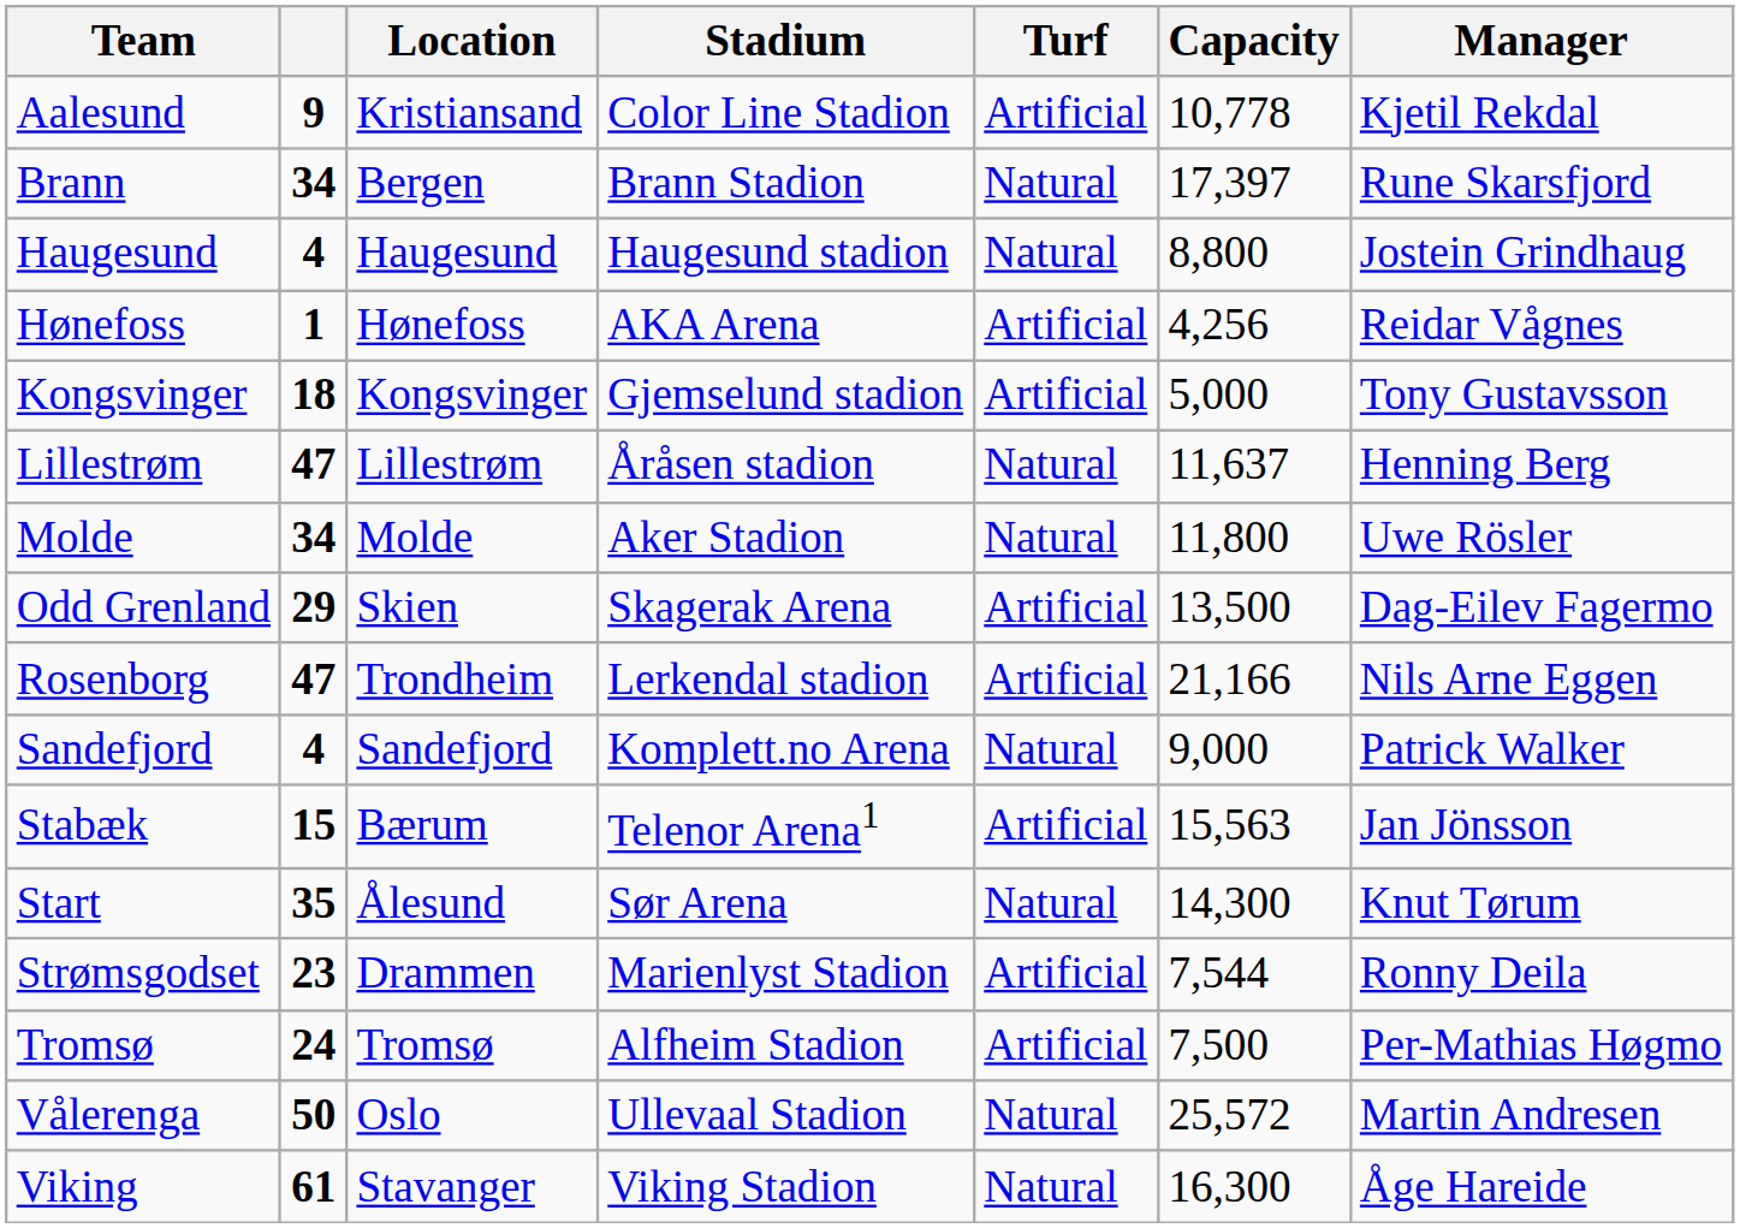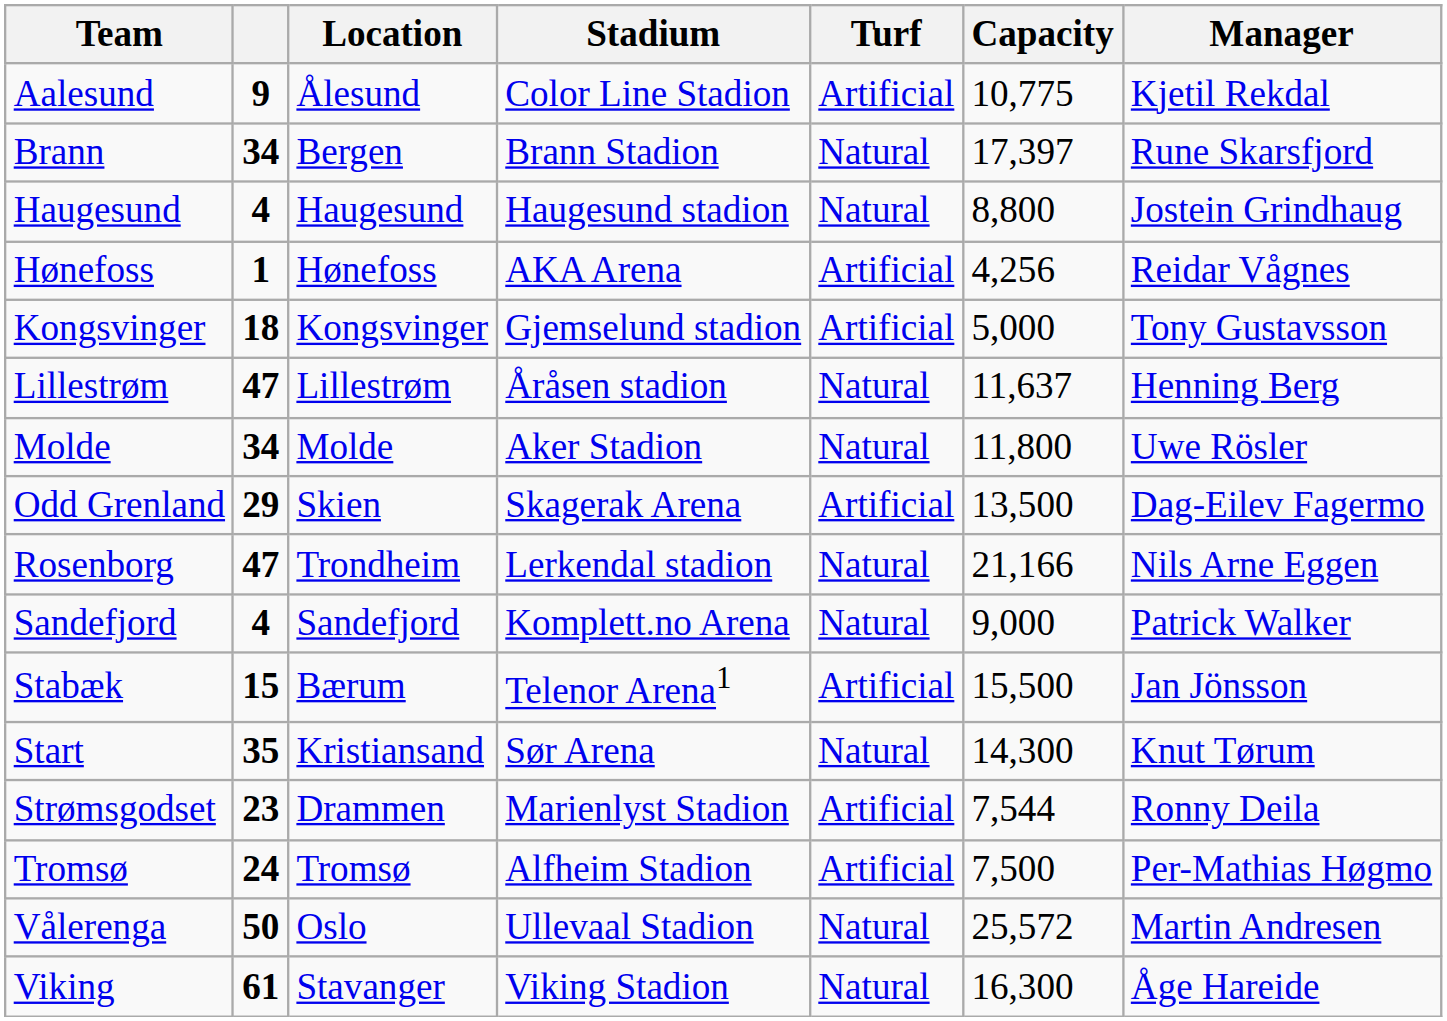 <table class="wikitable sortable" border="1">
 <tr>
 <th>Team</th>
 <th></th>
 <th>Location</th>
 <th>Stadium</th>
 <th>Turf</th>
 <th>Capacity</th>
 <th>Manager</th>
 </tr>
 <tr>
 <td><a href='#'>Aalesund</a></td>
 <td align="center"><strong>9</strong></td>
-<td><a href='#'>Kristiansand</a></td>
+<td><a href='#'>Ålesund</a></td>
 <td><a href='#'>Color Line Stadion</a></td>
 <td><a href='#'>Artificial</a></td>
-<td>10,778</td>
+<td>10,775</td>
 <td> <a href='#'>Kjetil Rekdal</a></td>
 </tr>
 <tr>
 <td><a href='#'>Brann</a></td>
 <td align="center"><strong>34</strong></td>
 <td><a href='#'>Bergen</a></td>
 <td><a href='#'>Brann Stadion</a></td>
 <td><a href='#'>Natural</a></td>
 <td>17,397</td>
 <td> <a href='#'>Rune Skarsfjord</a></td>
 </tr>
 <tr>
 <td><a href='#'>Haugesund</a></td>
 <td align="center"><strong>4</strong></td>
 <td><a href='#'>Haugesund</a></td>
 <td><a href='#'>Haugesund stadion</a></td>
 <td><a href='#'>Natural</a></td>
 <td>8,800</td>
 <td> <a href='#'>Jostein Grindhaug</a></td>
 </tr>
 <tr>
 <td><a href='#'>Hønefoss</a></td>
 <td align="center"><strong>1</strong></td>
 <td><a href='#'>Hønefoss</a></td>
 <td><a href='#'>AKA Arena</a></td>
 <td><a href='#'>Artificial</a></td>
 <td>4,256</td>
 <td> <a href='#'>Reidar Vågnes</a></td>
 </tr>
 <tr>
 <td><a href='#'>Kongsvinger</a></td>
 <td align="center"><strong>18</strong></td>
 <td><a href='#'>Kongsvinger</a></td>
 <td><a href='#'>Gjemselund stadion</a></td>
 <td><a href='#'>Artificial</a></td>
 <td>5,000</td>
 <td> <a href='#'>Tony Gustavsson</a></td>
 </tr>
 <tr>
 <td><a href='#'>Lillestrøm</a></td>
 <td align="center"><strong>47</strong></td>
 <td><a href='#'>Lillestrøm</a></td>
 <td><a href='#'>Åråsen stadion</a></td>
 <td><a href='#'>Natural</a></td>
 <td>11,637</td>
 <td> <a href='#'>Henning Berg</a></td>
 </tr>
 <tr>
 <td><a href='#'>Molde</a></td>
 <td align="center"><strong>34</strong></td>
 <td><a href='#'>Molde</a></td>
 <td><a href='#'>Aker Stadion</a></td>
 <td><a href='#'>Natural</a></td>
 <td>11,800</td>
 <td> <a href='#'>Uwe Rösler</a></td>
 </tr>
 <tr>
 <td><a href='#'>Odd Grenland</a></td>
 <td align="center"><strong>29</strong></td>
 <td><a href='#'>Skien</a></td>
 <td><a href='#'>Skagerak Arena</a></td>
 <td><a href='#'>Artificial</a></td>
 <td>13,500</td>
 <td> <a href='#'>Dag-Eilev Fagermo</a></td>
 </tr>
 <tr>
 <td><a href='#'>Rosenborg</a></td>
 <td align="center"><strong>47</strong></td>
 <td><a href='#'>Trondheim</a></td>
 <td><a href='#'>Lerkendal stadion</a></td>
-<td><a href='#'>Artificial</a></td>
+<td><a href='#'>Natural</a></td>
 <td>21,166</td>
 <td> <a href='#'>Nils Arne Eggen</a></td>
 </tr>
 <tr>
 <td><a href='#'>Sandefjord</a></td>
 <td align="center"><strong>4</strong></td>
 <td><a href='#'>Sandefjord</a></td>
 <td><a href='#'>Komplett.no Arena</a></td>
 <td><a href='#'>Natural</a></td>
 <td>9,000</td>
 <td> <a href='#'>Patrick Walker</a></td>
 </tr>
 <tr>
 <td><a href='#'>Stabæk</a></td>
 <td align="center"><strong>15</strong></td>
 <td><a href='#'>Bærum</a></td>
 <td><a href='#'>Telenor Arena</a><sup>1</sup></td>
 <td><a href='#'>Artificial</a></td>
-<td>15,563</td>
+<td>15,500</td>
 <td> <a href='#'>Jan Jönsson</a></td>
 </tr>
 <tr>
 <td><a href='#'>Start</a></td>
 <td align="center"><strong>35</strong></td>
-<td><a href='#'>Ålesund</a></td>
+<td><a href='#'>Kristiansand</a></td>
 <td><a href='#'>Sør Arena</a></td>
 <td><a href='#'>Natural</a></td>
 <td>14,300</td>
 <td> <a href='#'>Knut Tørum</a></td>
 </tr>
 <tr>
 <td><a href='#'>Strømsgodset</a></td>
 <td align="center"><strong>23</strong></td>
 <td><a href='#'>Drammen</a></td>
 <td><a href='#'>Marienlyst Stadion</a></td>
 <td><a href='#'>Artificial</a></td>
 <td>7,544</td>
 <td> <a href='#'>Ronny Deila</a></td>
 </tr>
 <tr>
 <td><a href='#'>Tromsø</a></td>
 <td align="center"><strong>24</strong></td>
 <td><a href='#'>Tromsø</a></td>
 <td><a href='#'>Alfheim Stadion</a></td>
 <td><a href='#'>Artificial</a></td>
 <td>7,500</td>
 <td> <a href='#'>Per-Mathias Høgmo</a></td>
 </tr>
 <tr>
 <td><a href='#'>Vålerenga</a></td>
 <td align="center"><strong>50</strong></td>
 <td><a href='#'>Oslo</a></td>
 <td><a href='#'>Ullevaal Stadion</a></td>
 <td><a href='#'>Natural</a></td>
 <td>25,572</td>
 <td> <a href='#'>Martin Andresen</a></td>
 </tr>
 <tr>
 <td><a href='#'>Viking</a></td>
 <td align="center"><strong>61</strong></td>
 <td><a href='#'>Stavanger</a></td>
 <td><a href='#'>Viking Stadion</a></td>
 <td><a href='#'>Natural</a></td>
 <td>16,300</td>
 <td> <a href='#'>Åge Hareide</a></td>
 </tr>
 </table>
